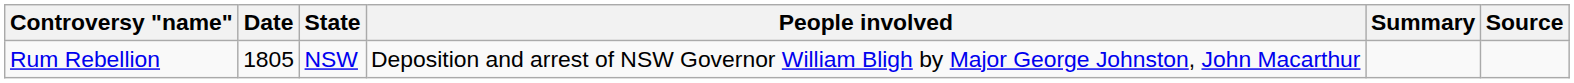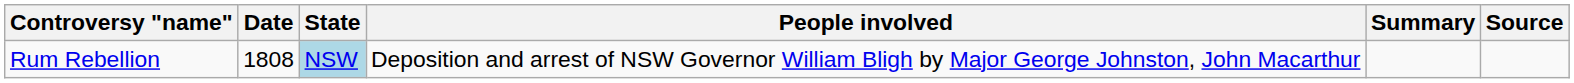 <table Class="wikitable sortable">
 <tr>
 <th>Controversy "name"<br></th>
 <th>Date<br></th>
 <th>State<br></th>
 <th>People involved<br></th>
 <th>Summary<br></th>
 <th>Source<br></th>
 </tr>
 <tr>
 <td><a href='#'>Rum Rebellion</a></td>
-<td>1805</td>
-<td><a href='#'>NSW</a></td>
+<td>1808</td>
+<td style="background: lightblue;"><a href='#'>NSW</a></td>
 <td>Deposition and arrest of NSW Governor <a href='#'>William Bligh</a> by <a href='#'>Major George Johnston</a>, <a href='#'>John Macarthur</a></td>
 <td></td>
 <td></td>
 </tr>
 </table>
